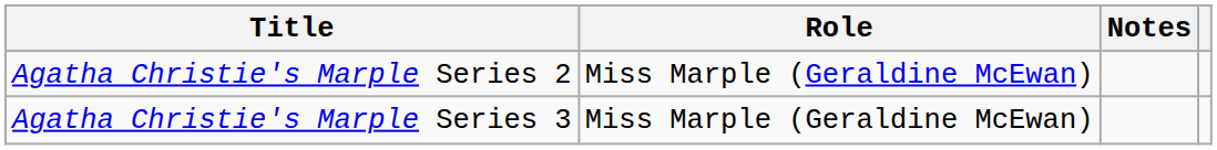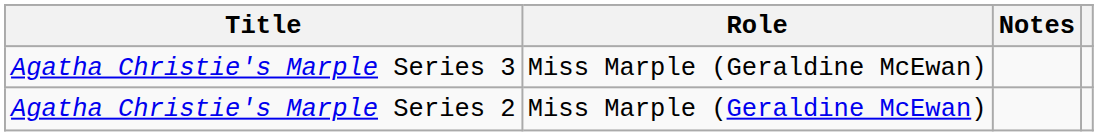 <table class="wikitable">
 <tr>
 <th>Title</th>
 <th>Role</th>
 <th>Notes</th>
 <th></th>
 </tr>
 <tr>
+<td><em><a href='#'>Agatha Christie's Marple</a></em> Series 3</td>
+<td>Miss Marple (Geraldine McEwan)</td>
+<td></td>
+<td></td>
+</tr>
+<tr>
 <td><em><a href='#'>Agatha Christie's Marple</a></em> Series 2</td>
 <td>Miss Marple (<a href='#'>Geraldine McEwan</a>)</td>
 <td></td>
 <td></td>
 </tr>
-<tr>
-<td><em><a href='#'>Agatha Christie's Marple</a></em> Series 3</td>
-<td>Miss Marple (Geraldine McEwan)</td>
-<td></td>
-<td></td>
-</tr>
 </table>
